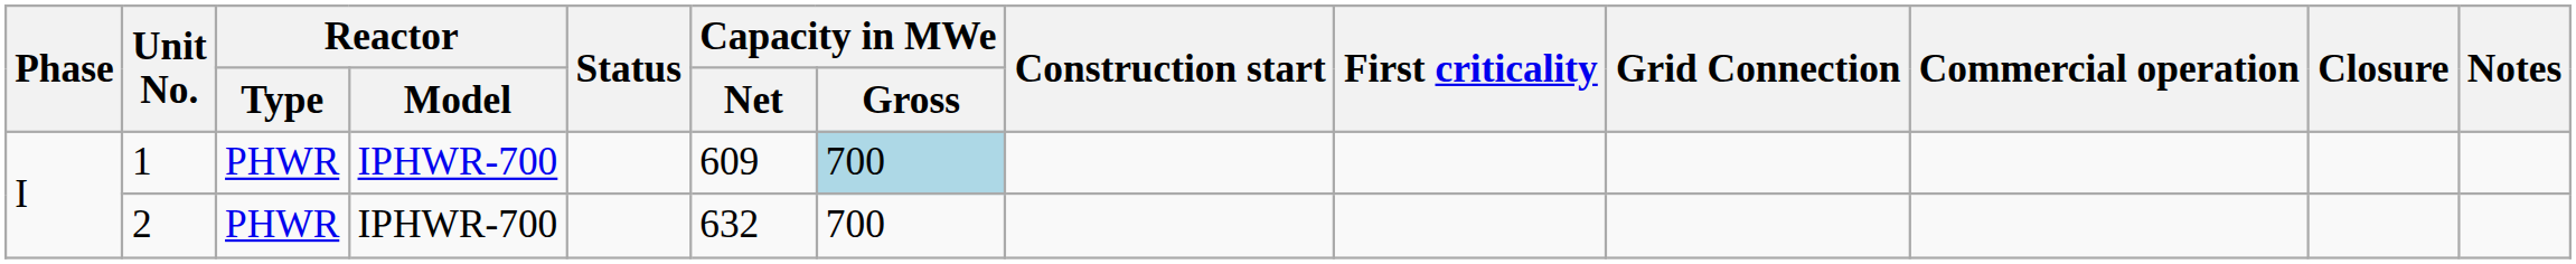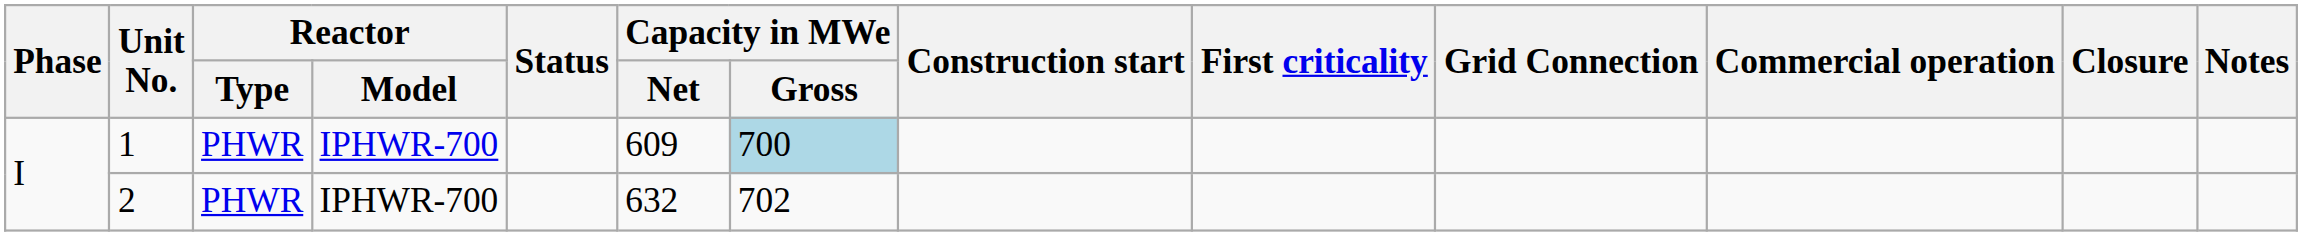 <table class="wikitable sortable mw-datatable">
 <tr>
 <th rowspan="2">Phase</th>
 <th rowspan="2">Unit<br>No.</th>
 <th colspan="2">Reactor</th>
 <th rowspan="2">Status</th>
 <th colspan="2">Capacity in MWe</th>
 <th rowspan="2">Construction start</th>
 <th rowspan="2">First <a href='#'>criticality</a></th>
 <th rowspan="2">Grid Connection</th>
 <th rowspan="2">Commercial operation</th>
 <th rowspan="2">Closure</th>
 <th rowspan="2">Notes</th>
 </tr>
 <tr>
 <th>Type</th>
 <th>Model</th>
 <th>Net</th>
 <th>Gross</th>
 </tr>
 <tr>
 <td rowspan="2">I</td>
 <td>1</td>
 <td><a href='#'>PHWR</a></td>
 <td><a href='#'>IPHWR-700</a></td>
 <td></td>
 <td>609</td>
 <td style="background: lightblue;">700</td>
 <td></td>
 <td></td>
 <td></td>
 <td></td>
 <td></td>
 <td></td>
 </tr>
 <tr>
 <td>2</td>
 <td><a href='#'>PHWR</a></td>
 <td>IPHWR-700</td>
 <td></td>
 <td>632</td>
-<td>700</td>
+<td>702</td>
 <td></td>
 <td></td>
 <td></td>
 <td></td>
 <td></td>
 <td></td>
 </tr>
 </table>
